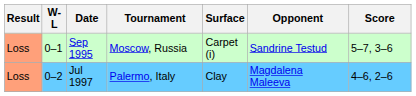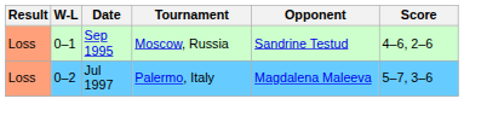 <table class="sortable wikitable">
 <tr>
 <th>Result</th>
 <th style="width:30px">W-L</th>
 <th style="width:55px">Date</th>
 <th style="width:140px">Tournament</th>
-<th style="width:55px">Surface</th>
 <th style="width:150px">Opponent</th>
 <th style="width:90px" class="unsortable">Score</th>
 </tr>
 <tr bgcolor="CCFFCC">
 <td style="background:#ffa07a;">Loss</td>
 <td>0–1</td>
 <td><a href='#'>Sep 1995</a></td>
 <td><a href='#'>Moscow</a>, Russia</td>
-<td>Carpet (i)</td>
 <td> <a href='#'>Sandrine Testud</a></td>
-<td>5–7, 3–6</td>
+<td>4–6, 2–6</td>
 </tr>
 <tr bgcolor="66CCFF">
 <td style="background:#ffa07a;">Loss</td>
 <td>0–2</td>
 <td>Jul 1997</td>
 <td><a href='#'>Palermo</a>, Italy</td>
-<td>Clay</td>
 <td> <a href='#'>Magdalena Maleeva</a></td>
-<td>4–6, 2–6</td>
+<td>5–7, 3–6</td>
 </tr>
 </table>
